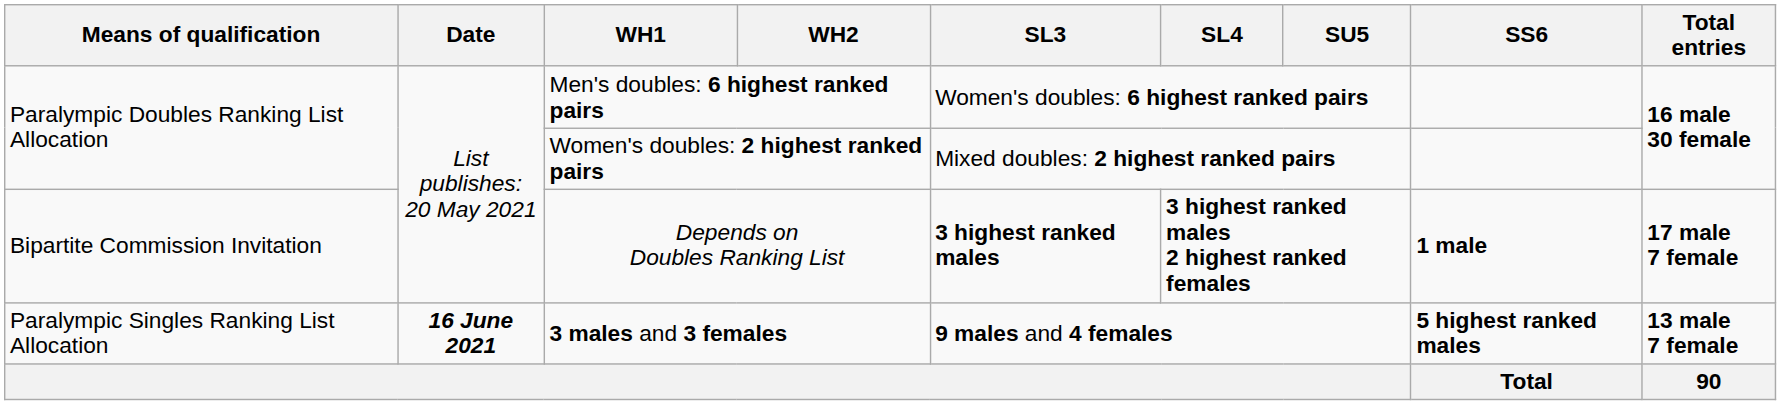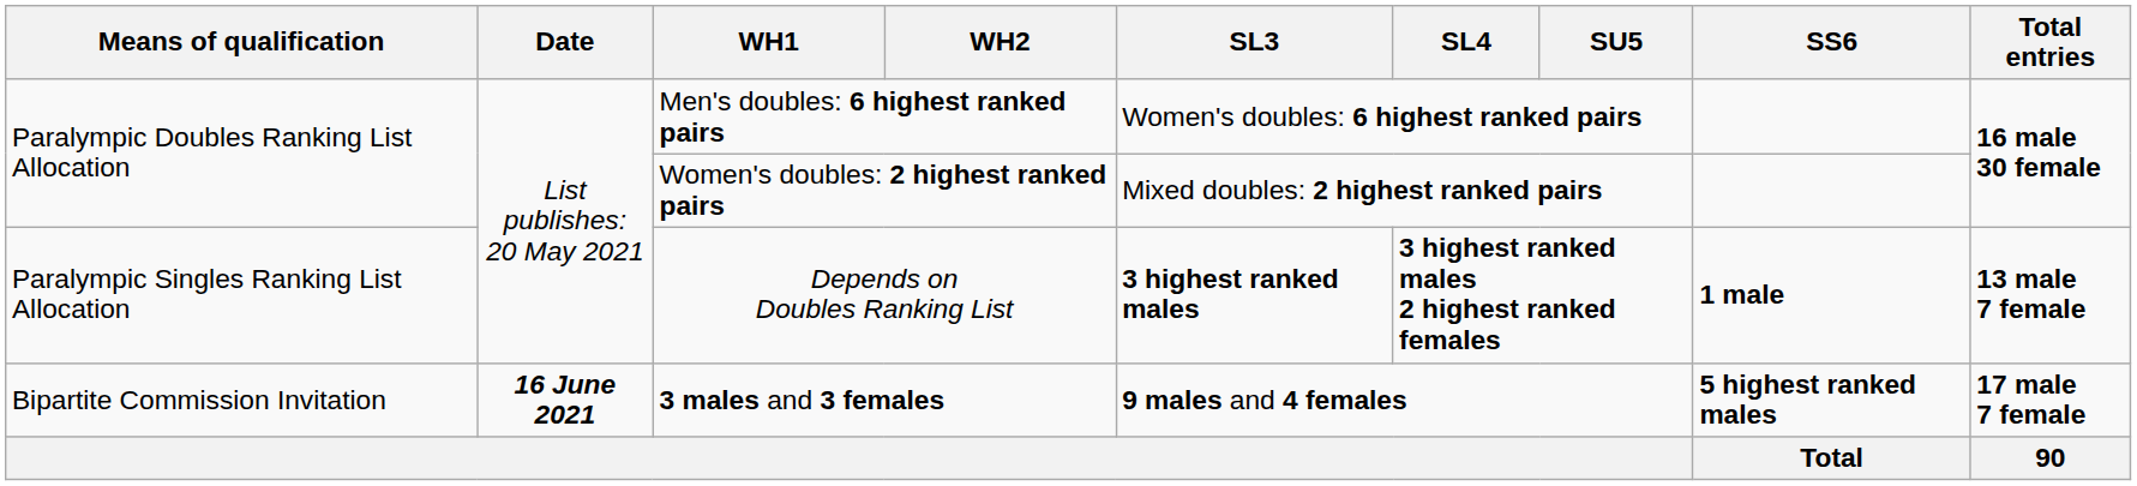 <table class="wikitable">
 <tr>
 <th>Means of qualification</th>
 <th>Date</th>
 <th>WH1</th>
 <th>WH2</th>
 <th>SL3</th>
 <th>SL4</th>
 <th>SU5</th>
 <th>SS6</th>
 <th>Total entries</th>
 </tr>
 <tr>
 <td rowspan=2>Paralympic Doubles Ranking List Allocation</td>
 <td align=center rowspan=3><em>List publishes:<br> 20 May 2021</em></td>
 <td colspan=2>Men's doubles: <strong>6 highest ranked pairs</strong></td>
 <td colspan=3>Women's doubles: <strong>6 highest ranked pairs</strong></td>
 <td></td>
 <td rowspan=2><strong>16 male</strong><br> <strong>30 female</strong></td>
 </tr>
 <tr>
 <td colspan=2>Women's doubles: <strong>2 highest ranked pairs</strong></td>
 <td colspan=3>Mixed doubles: <strong>2 highest ranked pairs</strong></td>
 <td></td>
 </tr>
 <tr>
-<td>Bipartite Commission Invitation</td>
+<td>Paralympic Singles Ranking List Allocation</td>
 <td align=center colspan=2><em>Depends on<br> Doubles Ranking List</em></td>
 <td><strong>3 highest ranked males</strong></td>
 <td colspan=2><strong>3 highest ranked males</strong><br> <strong>2 highest ranked females</strong></td>
 <td><strong>1 male</strong></td>
-<td><strong>17 male</strong><br> <strong>7 female</strong></td>
+<td><strong>13 male</strong><br> <strong>7 female</strong></td>
 </tr>
 <tr>
-<td>Paralympic Singles Ranking List Allocation</td>
+<td>Bipartite Commission Invitation</td>
 <td align=center><strong><em>16 June 2021</em></strong></td>
 <td colspan=2><strong>3 males</strong> and <strong>3 females</strong></td>
 <td colspan=3><strong>9 males</strong> and <strong>4 females</strong></td>
 <td><strong>5 highest ranked males</strong></td>
-<td><strong>13 male</strong><br> <strong>7 female</strong></td>
+<td><strong>17 male</strong><br> <strong>7 female</strong></td>
 </tr>
 <tr>
 <th colspan=7></th>
 <th>Total</th>
 <th>90</th>
 </tr>
 </table>
